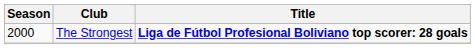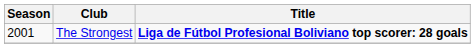 <table class="wikitable">
 <tr>
 <th>Season</th>
 <th>Club</th>
 <th>Title</th>
 </tr>
 <tr>
-<td>2000</td>
+<td>2001</td>
 <td><a href='#'>The Strongest</a></td>
 <td><strong><a href='#'>Liga de Fútbol Profesional Boliviano</a> top scorer: 28 goals</strong></td>
 </tr>
 <tr>
 </tr>
 </table>
